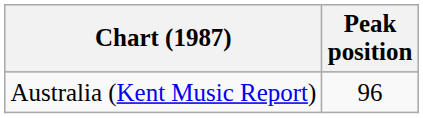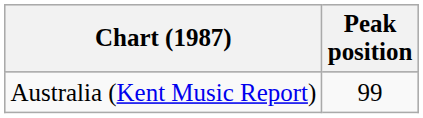 <table class="wikitable">
 <tr>
 <th>Chart (1987)</th>
 <th>Peak<br>position</th>
 </tr>
 <tr>
 <td>Australia (<a href='#'>Kent Music Report</a>)</td>
-<td style="text-align:center;">96</td>
+<td style="text-align:center;">99</td>
 </tr>
 </table>
